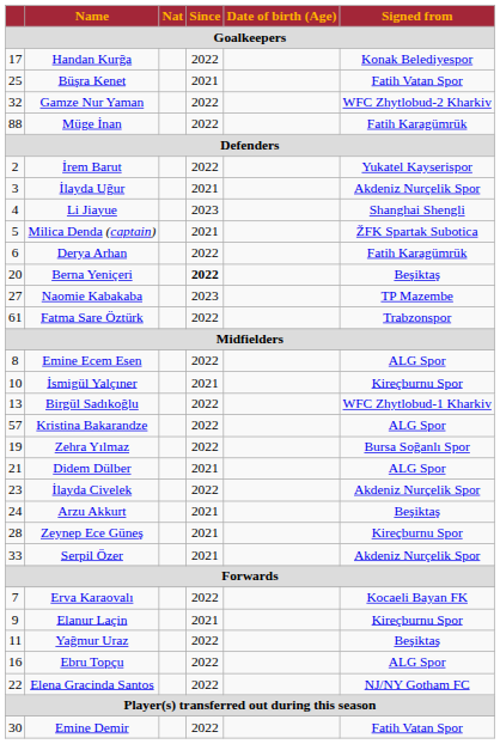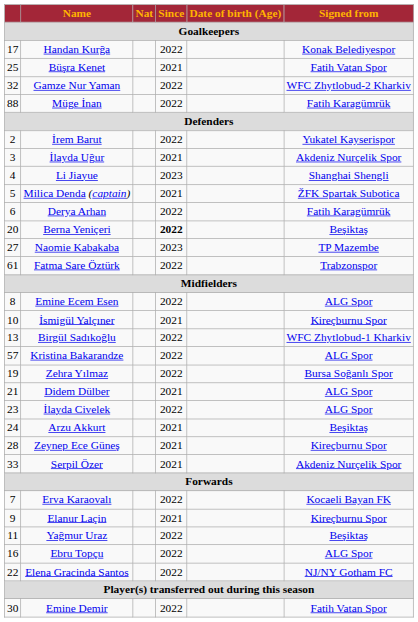 <table class="wikitable" style="text-align:center;">
 <tr>
 <th style="background:#A32638; color:#FFB300; text-align:center;"></th>
 <th style="background:#A32638; color:#FFB300; text-align:center;">Name</th>
 <th style="background:#A32638; color:#FFB300; text-align:center;">Nat</th>
 <th style="background:#A32638; color:#FFB300; text-align:center;">Since</th>
 <th style="background:#A32638; color:#FFB300; text-align:center;">Date of birth (Age)</th>
 <th style="background:#A32638; color:#FFB300; text-align:center;">Signed from</th>
 </tr>
 <tr>
 <th colspan="6" style="background:#dcdcdc; text-align:center;">Goalkeepers</th>
 </tr>
 <tr>
 <td>17</td>
 <td><a href='#'>Handan Kurğa</a></td>
 <td></td>
 <td>2022</td>
 <td></td>
 <td> <a href='#'>Konak Belediyespor</a></td>
 </tr>
 <tr>
 <td>25</td>
 <td><a href='#'>Büşra Kenet</a></td>
 <td></td>
 <td>2021</td>
 <td></td>
 <td> <a href='#'>Fatih Vatan Spor</a></td>
 </tr>
 <tr>
 <td>32</td>
 <td><a href='#'>Gamze Nur Yaman</a></td>
 <td></td>
 <td>2022</td>
 <td></td>
 <td> <a href='#'>WFC Zhytlobud-2 Kharkiv</a></td>
 </tr>
 <tr>
 <td>88</td>
 <td><a href='#'>Müge İnan</a></td>
 <td></td>
 <td>2022</td>
 <td></td>
 <td> <a href='#'>Fatih Karagümrük</a></td>
 </tr>
 <tr>
 <th colspan="7" style="background:#dcdcdc; text-align:center;">Defenders</th>
 </tr>
 <tr>
 <td>2</td>
 <td><a href='#'>İrem Barut</a></td>
 <td></td>
 <td>2022</td>
 <td></td>
 <td> <a href='#'>Yukatel Kayserispor</a></td>
 </tr>
 <tr>
 <td>3</td>
 <td><a href='#'>İlayda Uğur</a></td>
 <td></td>
 <td>2021</td>
 <td></td>
 <td> <a href='#'>Akdeniz Nurçelik Spor</a></td>
 </tr>
 <tr>
 <td>4</td>
 <td><a href='#'>Li Jiayue</a></td>
 <td></td>
 <td>2023</td>
 <td></td>
 <td> <a href='#'>Shanghai Shengli</a></td>
 </tr>
 <tr>
 <td>5</td>
 <td><a href='#'>Milica Denda</a> <em>(<a href='#'>captain</a>)</em></td>
 <td></td>
 <td>2021</td>
 <td></td>
 <td> <a href='#'>ŽFK Spartak Subotica</a></td>
 </tr>
 <tr>
 <td>6</td>
 <td><a href='#'>Derya Arhan</a></td>
 <td></td>
 <td>2022</td>
 <td></td>
 <td> <a href='#'>Fatih Karagümrük</a></td>
 </tr>
 <tr>
 <td>20</td>
 <td><a href='#'>Berna Yeniçeri</a></td>
 <td></td>
 <td><strong>2022</strong></td>
 <td></td>
 <td> <a href='#'>Beşiktaş</a></td>
 </tr>
 <tr>
 <td>27</td>
 <td><a href='#'>Naomie Kabakaba</a></td>
 <td></td>
 <td>2023</td>
 <td></td>
 <td> <a href='#'>TP Mazembe</a></td>
 </tr>
 <tr>
 <td>61</td>
 <td><a href='#'>Fatma Sare Öztürk</a></td>
 <td></td>
 <td>2022</td>
 <td></td>
 <td> <a href='#'>Trabzonspor</a></td>
 </tr>
 <tr>
 <th colspan="8" style="background:#dcdcdc; text-align:center;">Midfielders</th>
 </tr>
 <tr>
 <td>8</td>
 <td><a href='#'>Emine Ecem Esen</a></td>
 <td></td>
 <td>2022</td>
 <td></td>
 <td> <a href='#'>ALG Spor</a></td>
 </tr>
 <tr>
 <td>10</td>
 <td><a href='#'>İsmigül Yalçıner</a></td>
 <td></td>
 <td>2021</td>
 <td></td>
 <td> <a href='#'>Kireçburnu Spor</a></td>
 </tr>
 <tr>
 <td>13</td>
 <td><a href='#'>Birgül Sadıkoğlu</a></td>
 <td></td>
 <td>2022</td>
 <td></td>
 <td> <a href='#'>WFC Zhytlobud-1 Kharkiv</a></td>
 </tr>
 <tr>
 <td>57</td>
 <td><a href='#'>Kristina Bakarandze</a></td>
 <td></td>
 <td>2022</td>
 <td></td>
 <td> <a href='#'>ALG Spor</a></td>
 </tr>
 <tr>
 <td>19</td>
 <td><a href='#'>Zehra Yılmaz</a></td>
 <td></td>
 <td>2022</td>
 <td></td>
 <td> <a href='#'>Bursa Soğanlı Spor</a></td>
 </tr>
 <tr>
 <td>21</td>
 <td><a href='#'>Didem Dülber</a></td>
 <td></td>
 <td>2021</td>
 <td></td>
 <td> <a href='#'>ALG Spor</a></td>
 </tr>
 <tr>
 <td>23</td>
 <td><a href='#'>İlayda Civelek</a></td>
 <td></td>
 <td>2022</td>
 <td></td>
-<td> <a href='#'>Akdeniz Nurçelik Spor</a></td>
+<td> <a href='#'>ALG Spor</a></td>
 </tr>
 <tr>
 <td>24</td>
 <td><a href='#'>Arzu Akkurt</a></td>
 <td></td>
 <td>2021</td>
 <td></td>
 <td> <a href='#'>Beşiktaş</a></td>
 </tr>
 <tr>
 <td>28</td>
 <td><a href='#'>Zeynep Ece Güneş</a></td>
 <td></td>
 <td>2021</td>
 <td></td>
 <td> <a href='#'>Kireçburnu Spor</a></td>
 </tr>
 <tr>
 <td>33</td>
 <td><a href='#'>Serpil Özer</a></td>
 <td></td>
 <td>2021</td>
 <td></td>
 <td> <a href='#'>Akdeniz Nurçelik Spor</a></td>
 </tr>
 <tr>
 <th colspan="6" style="background:#dcdcdc; text-align:center;">Forwards</th>
 </tr>
 <tr>
 <td>7</td>
 <td><a href='#'>Erva Karaovalı</a></td>
 <td></td>
 <td>2022</td>
 <td></td>
 <td> <a href='#'>Kocaeli Bayan FK</a></td>
 </tr>
 <tr>
 <td>9</td>
 <td><a href='#'>Elanur Laçin</a></td>
 <td></td>
 <td>2021</td>
 <td></td>
 <td> <a href='#'>Kireçburnu Spor</a></td>
 </tr>
 <tr>
 <td>11</td>
 <td><a href='#'>Yağmur Uraz</a></td>
 <td></td>
 <td>2022</td>
 <td></td>
 <td> <a href='#'>Beşiktaş</a></td>
 </tr>
 <tr>
 <td>16</td>
 <td><a href='#'>Ebru Topçu</a></td>
 <td></td>
 <td>2022</td>
 <td></td>
 <td> <a href='#'>ALG Spor</a></td>
 </tr>
 <tr>
 <td>22</td>
 <td><a href='#'>Elena Gracinda Santos</a></td>
 <td></td>
 <td>2022</td>
 <td></td>
 <td> <a href='#'>NJ/NY Gotham FC</a></td>
 </tr>
 <tr>
 <th colspan="11" style="background:#dcdcdc;">Player(s) transferred out during this season</th>
 </tr>
 <tr>
 <td>30</td>
 <td><a href='#'>Emine Demir</a></td>
 <td></td>
 <td>2022</td>
 <td></td>
 <td> <a href='#'>Fatih Vatan Spor</a></td>
 </tr>
 </table>
